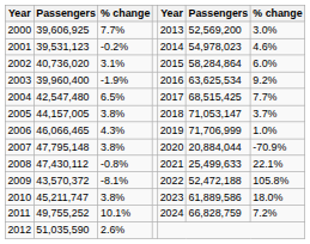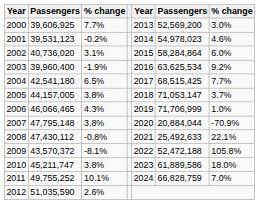 <table class="wikitable" style="font-size: 85%">
 <tr>
 <th>Year</th>
 <th>Passengers</th>
 <th>% change</th>
 <th></th>
 <th>Year</th>
 <th>Passengers</th>
 <th>% change</th>
 </tr>
 <tr>
 <td>2000</td>
 <td>39,606,925</td>
 <td> 7.7%</td>
 <td></td>
 <td>2013</td>
 <td>52,569,200</td>
 <td> 3.0%</td>
 </tr>
 <tr>
 <td>2001</td>
 <td>39,531,123</td>
 <td> -0.2%</td>
 <td></td>
 <td>2014</td>
 <td>54,978,023</td>
 <td> 4.6%</td>
 </tr>
 <tr>
 <td>2002</td>
 <td>40,736,020</td>
 <td> 3.1%</td>
 <td></td>
 <td>2015</td>
 <td>58,284,864</td>
 <td> 6.0%</td>
 </tr>
 <tr>
 <td>2003</td>
 <td>39,960,400</td>
 <td> -1.9%</td>
 <td></td>
 <td>2016</td>
 <td>63,625,534</td>
 <td> 9.2%</td>
 </tr>
 <tr>
 <td>2004</td>
-<td>42,547,480</td>
+<td>42,541,180</td>
 <td> 6.5%</td>
 <td></td>
 <td>2017</td>
 <td>68,515,425</td>
 <td> 7.7%</td>
 </tr>
 <tr>
 <td>2005</td>
 <td>44,157,005</td>
 <td> 3.8%</td>
 <td></td>
 <td>2018</td>
 <td>71,053,147</td>
 <td> 3.7%</td>
 </tr>
 <tr>
 <td>2006</td>
 <td>46,066,465</td>
 <td> 4.3%</td>
 <td></td>
 <td>2019</td>
 <td>71,706,999</td>
 <td> 1.0%</td>
 </tr>
 <tr>
 <td>2007</td>
 <td>47,795,148</td>
 <td> 3.8%</td>
 <td></td>
 <td>2020</td>
 <td>20,884,044</td>
 <td> -70.9%</td>
 </tr>
 <tr>
 <td>2008</td>
 <td>47,430,112</td>
 <td> -0.8%</td>
 <td></td>
 <td>2021</td>
-<td>25,499,633</td>
+<td>25,492,633</td>
 <td> 22.1%</td>
 </tr>
 <tr>
 <td>2009</td>
 <td>43,570,372</td>
 <td> -8.1%</td>
 <td></td>
 <td>2022</td>
 <td>52,472,188</td>
 <td> 105.8%</td>
 </tr>
 <tr>
 <td>2010</td>
 <td>45,211,747</td>
 <td> 3.8%</td>
 <td></td>
 <td>2023</td>
 <td>61,889,586</td>
 <td> 18.0%</td>
 </tr>
 <tr>
 <td>2011</td>
 <td>49,755,252</td>
 <td> 10.1%</td>
 <td></td>
 <td>2024</td>
 <td>66,828,759</td>
-<td> 7.2%</td>
+<td> 7.0%</td>
 </tr>
 <tr>
 <td>2012</td>
 <td>51,035,590</td>
 <td> 2.6%</td>
 <td></td>
 </tr>
 </table>
